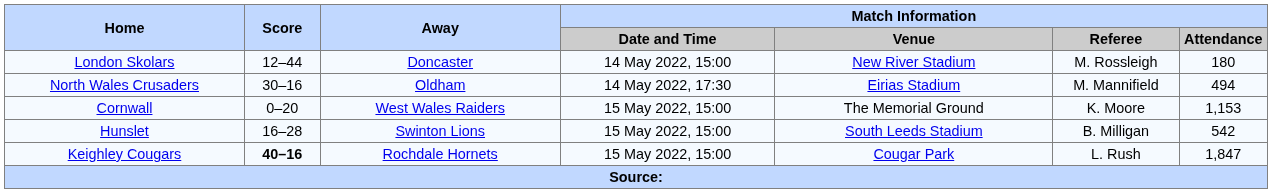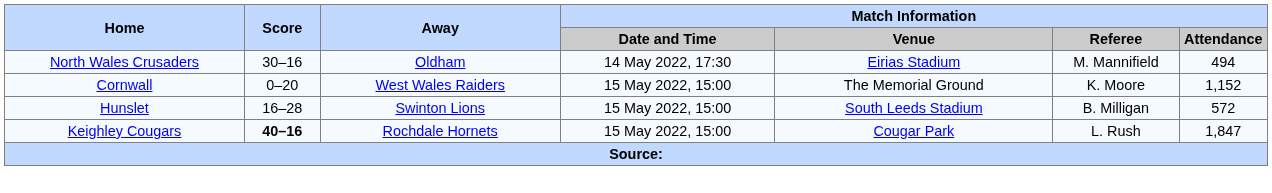 <table border=1 style="border-collapse:collapse; font-size:90%; text-align:center;" cellpadding=3 cellspacing=0 width=100%>
 <tr bgcolor=#C1D8FF>
 <th scope="col" rowspan=2 width=19%>Home</th>
 <th scope="col" rowspan=2 width=6%>Score</th>
 <th scope="col" rowspan=2 width=19%>Away</th>
 <th colspan=4>Match Information</th>
 </tr>
 <tr bgcolor=#CCCCCC>
 <th scope="col" width=17%>Date and Time</th>
 <th scope="col" width=22%>Venue</th>
 <th scope="col" width=10%>Referee</th>
 <th scope="col" width=7%>Attendance</th>
-</tr>
-<tr bgcolor=#F5FAFF>
-<td> <a href='#'>London Skolars</a></td>
-<td>12–44</td>
-<td> <a href='#'>Doncaster</a></td>
-<td>14 May 2022, 15:00</td>
-<td><a href='#'>New River Stadium</a></td>
-<td>M. Rossleigh</td>
-<td>180</td>
 </tr>
 <tr bgcolor=#F5FAFF>
 <td> <a href='#'>North Wales Crusaders</a></td>
 <td>30–16</td>
 <td> <a href='#'>Oldham</a></td>
 <td>14 May 2022, 17:30</td>
 <td><a href='#'>Eirias Stadium</a></td>
 <td>M. Mannifield</td>
 <td>494</td>
 </tr>
 <tr bgcolor=#F5FAFF>
 <td> <a href='#'>Cornwall</a></td>
 <td>0–20</td>
 <td> <a href='#'>West Wales Raiders</a></td>
 <td>15 May 2022, 15:00</td>
 <td>The Memorial Ground</td>
 <td>K. Moore</td>
-<td>1,153</td>
+<td>1,152</td>
 </tr>
 <tr bgcolor=#F5FAFF>
 <td> <a href='#'>Hunslet</a></td>
 <td>16–28</td>
 <td> <a href='#'>Swinton Lions</a></td>
 <td>15 May 2022, 15:00</td>
 <td><a href='#'>South Leeds Stadium</a></td>
 <td>B. Milligan</td>
-<td>542</td>
+<td>572</td>
 </tr>
 <tr bgcolor=#F5FAFF>
 <td> <a href='#'>Keighley Cougars</a></td>
 <td><strong>40–16</strong></td>
 <td> <a href='#'>Rochdale Hornets</a></td>
 <td>15 May 2022, 15:00</td>
 <td><a href='#'>Cougar Park</a></td>
 <td>L. Rush</td>
 <td>1,847</td>
 </tr>
 <tr style="background:#c1d8ff;">
 <th colspan=7>Source:</th>
 </tr>
 </table>
